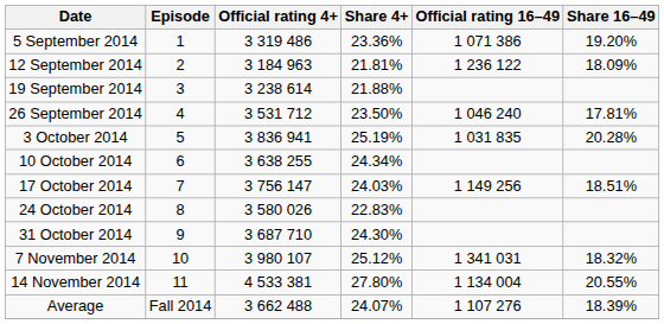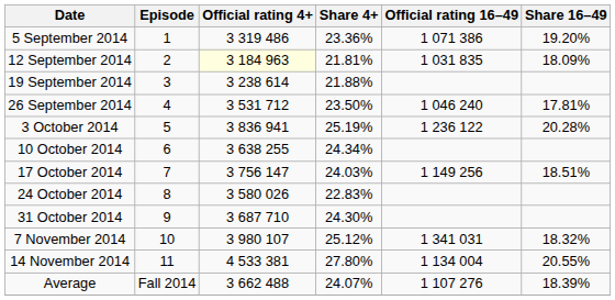 <table class="wikitable" style="font-size:100%; text-align:center">
 <tr>
 <th>Date</th>
 <th>Episode</th>
 <th>Official rating 4+</th>
 <th>Share 4+</th>
 <th>Official rating 16–49</th>
 <th>Share 16–49</th>
 </tr>
 <tr>
 <td>5 September 2014</td>
 <td>1</td>
 <td>3 319 486</td>
 <td>23.36%</td>
 <td>1 071 386</td>
 <td>19.20%</td>
 </tr>
 <tr>
 <td>12 September 2014</td>
 <td>2</td>
-<td>3 184 963</td>
+<td style="background: lightyellow;">3 184 963</td>
 <td>21.81%</td>
-<td>1 236 122</td>
+<td>1 031 835</td>
 <td>18.09%</td>
 </tr>
 <tr>
 <td>19 September 2014</td>
 <td>3</td>
 <td>3 238 614</td>
 <td>21.88%</td>
 <td></td>
 <td></td>
 </tr>
 <tr>
 <td>26 September 2014</td>
 <td>4</td>
 <td>3 531 712</td>
 <td>23.50%</td>
 <td>1 046 240</td>
 <td>17.81%</td>
 </tr>
 <tr>
 <td>3 October 2014</td>
 <td>5</td>
 <td>3 836 941</td>
 <td>25.19%</td>
-<td>1 031 835</td>
+<td>1 236 122</td>
 <td>20.28%</td>
 </tr>
 <tr>
 <td>10 October 2014</td>
 <td>6</td>
 <td>3 638 255</td>
 <td>24.34%</td>
 <td></td>
 <td></td>
 </tr>
 <tr>
 <td>17 October 2014</td>
 <td>7</td>
 <td>3 756 147</td>
 <td>24.03%</td>
 <td>1 149 256</td>
 <td>18.51%</td>
 </tr>
 <tr>
 <td>24 October 2014</td>
 <td>8</td>
 <td>3 580 026</td>
 <td>22.83%</td>
 <td></td>
 <td></td>
 </tr>
 <tr>
 <td>31 October 2014</td>
 <td>9</td>
 <td>3 687 710</td>
 <td>24.30%</td>
 <td></td>
 <td></td>
 </tr>
 <tr>
 <td>7 November 2014</td>
 <td>10</td>
 <td>3 980 107</td>
 <td>25.12%</td>
 <td>1 341 031</td>
 <td>18.32%</td>
 </tr>
 <tr>
 <td>14 November 2014</td>
 <td>11</td>
 <td>4 533 381</td>
 <td>27.80%</td>
 <td>1 134 004</td>
 <td>20.55%</td>
 </tr>
 <tr>
 <td>Average</td>
 <td>Fall 2014</td>
 <td>3 662 488</td>
 <td>24.07%</td>
 <td>1 107 276</td>
 <td>18.39%</td>
 </tr>
 <tr>
 </tr>
 </table>
